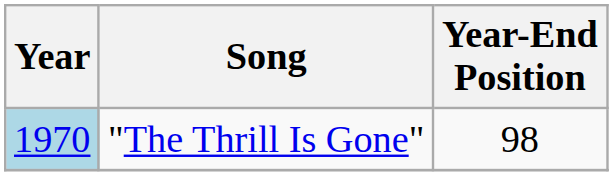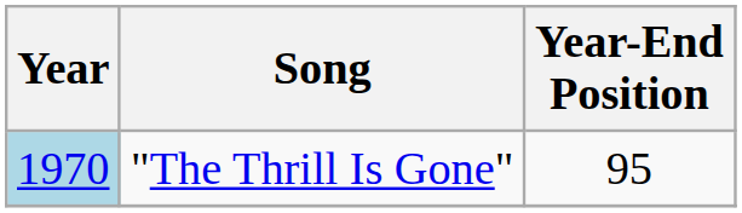 <table class="wikitable plainrowheaders" style="text-align:center;" border="1">
 <tr>
 <th>Year</th>
 <th>Song</th>
 <th>Year-End<br>Position</th>
 </tr>
 <tr>
 <td scope="row" style="background: lightblue;"><a href='#'>1970</a></td>
 <td>"<a href='#'>The Thrill Is Gone</a>"</td>
-<td>98</td>
+<td>95</td>
 </tr>
 <tr>
 </tr>
 </table>
